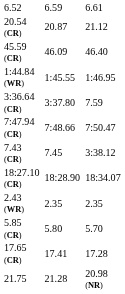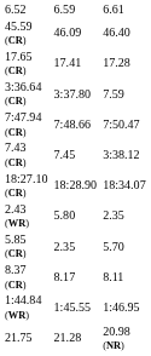 <table>
 <tr>
 <td></td>
 <td></td>
 <td>6.52</td>
 <td></td>
 <td>6.59</td>
 <td></td>
 <td>6.61</td>
 </tr>
 <tr>
 <td></td>
 <td></td>
-<td>20.54<br><small>(<strong>CR</strong>)</small></td>
-<td></td>
-<td>20.87</td>
-<td></td>
-<td>21.12</td>
-</tr>
-<tr>
-<td></td>
-<td></td>
 <td>45.59<br><small>(<strong>CR</strong>)</small></td>
 <td></td>
 <td>46.09</td>
 <td></td>
 <td>46.40</td>
 </tr>
 <tr>
 <td></td>
 <td></td>
-<td>1:44.84<br><small>(<strong>WR</strong>)</small></td>
+<td>17.65<br><small>(<strong>CR</strong>)</small></td>
 <td></td>
-<td>1:45.55</td>
+<td>17.41</td>
 <td></td>
-<td>1:46.95</td>
+<td>17.28</td>
 </tr>
 <tr>
 <td></td>
 <td></td>
 <td>3:36.64<br><small>(<strong>CR</strong>)</small></td>
 <td></td>
 <td>3:37.80</td>
 <td></td>
 <td>7.59</td>
 </tr>
 <tr>
 <td></td>
 <td></td>
 <td>7:47.94<br><small>(<strong>CR</strong>)</small></td>
 <td></td>
 <td>7:48.66</td>
 <td></td>
 <td>7:50.47</td>
 </tr>
 <tr>
 <td></td>
 <td></td>
 <td>7.43<br><small>(<strong>CR</strong>)</small></td>
 <td></td>
 <td>7.45</td>
 <td></td>
 <td>3:38.12</td>
 </tr>
 <tr>
 <td></td>
 <td></td>
 <td>18:27.10<br><small>(<strong>CR</strong>)</small></td>
 <td></td>
 <td>18:28.90</td>
 <td></td>
 <td>18:34.07</td>
 </tr>
 <tr>
 <td></td>
 <td></td>
 <td>2.43<br><small>(<strong>WR</strong>)</small></td>
 <td></td>
-<td>2.35</td>
+<td>5.80</td>
 <td></td>
 <td>2.35</td>
 </tr>
 <tr>
 <td></td>
 <td></td>
 <td>5.85<br><small>(<strong>CR</strong>)</small></td>
 <td></td>
-<td>5.80</td>
+<td>2.35</td>
 <td></td>
 <td>5.70</td>
 </tr>
 <tr>
 <td></td>
 <td></td>
-<td>17.65<br><small>(<strong>CR</strong>)</small></td>
+<td>8.37<br><small>(<strong>CR</strong>)</small></td>
 <td></td>
-<td>17.41</td>
+<td>8.17</td>
 <td></td>
-<td>17.28</td>
+<td>8.11</td>
+</tr>
+<tr>
+<td></td>
+<td></td>
+<td>1:44.84<br><small>(<strong>WR</strong>)</small></td>
+<td></td>
+<td>1:45.55</td>
+<td></td>
+<td>1:46.95</td>
 </tr>
 <tr>
 <td></td>
 <td></td>
 <td>21.75</td>
 <td></td>
 <td>21.28</td>
 <td></td>
 <td>20.98<br><small>(<strong>NR</strong>)</small></td>
 </tr>
 </table>
